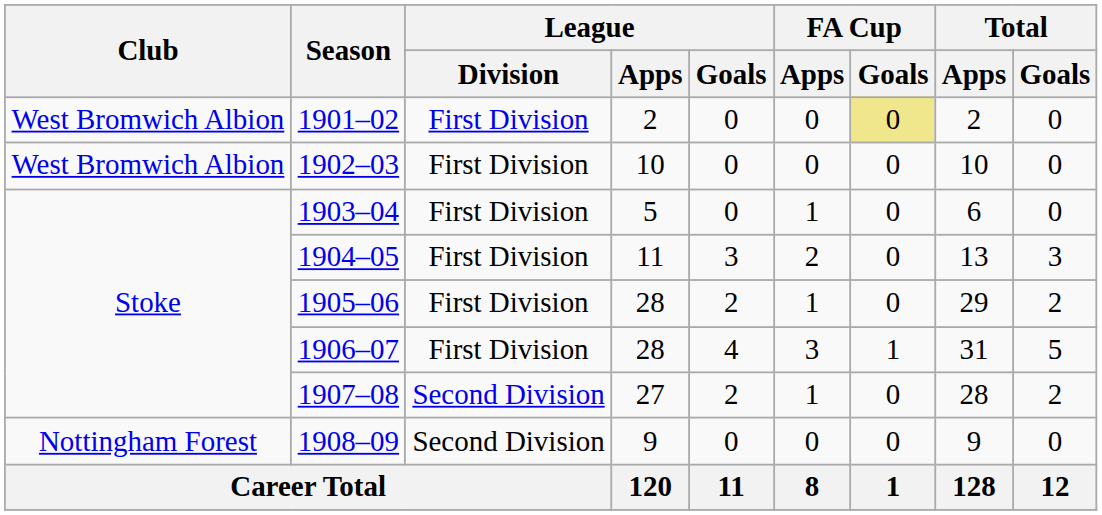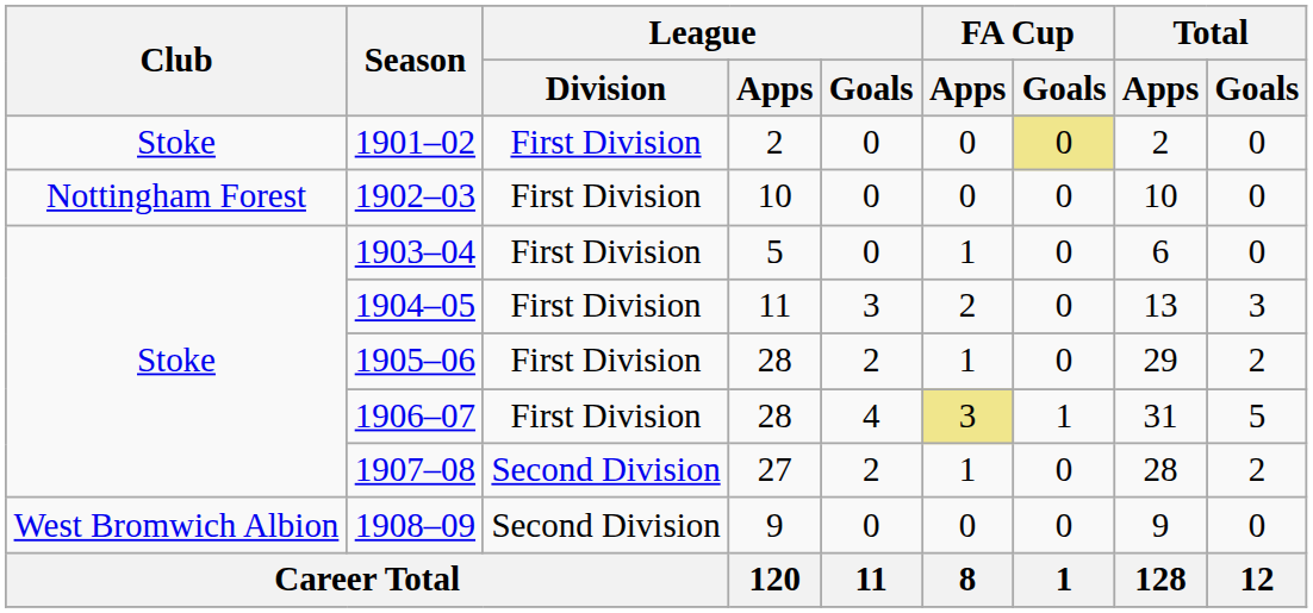 <table class="wikitable" style="text-align: center;">
 <tr>
 <th rowspan="2">Club</th>
 <th rowspan="2">Season</th>
 <th colspan="3">League</th>
 <th colspan="2">FA Cup</th>
 <th colspan="2">Total</th>
 </tr>
 <tr>
 <th>Division</th>
 <th>Apps</th>
 <th>Goals</th>
 <th>Apps</th>
 <th>Goals</th>
 <th>Apps</th>
 <th>Goals</th>
 </tr>
 <tr>
-<td><a href='#'>West Bromwich Albion</a></td>
+<td><a href='#'>Stoke</a></td>
 <td><a href='#'>1901–02</a></td>
 <td><a href='#'>First Division</a></td>
 <td>2</td>
 <td>0</td>
 <td>0</td>
 <td style="background: khaki;">0</td>
 <td>2</td>
 <td>0</td>
 </tr>
 <tr>
-<td><a href='#'>West Bromwich Albion</a></td>
+<td><a href='#'>Nottingham Forest</a></td>
 <td><a href='#'>1902–03</a></td>
 <td>First Division</td>
 <td>10</td>
 <td>0</td>
 <td>0</td>
 <td>0</td>
 <td>10</td>
 <td>0</td>
 </tr>
 <tr>
 <td rowspan="5"><a href='#'>Stoke</a></td>
 <td><a href='#'>1903–04</a></td>
 <td>First Division</td>
 <td>5</td>
 <td>0</td>
 <td>1</td>
 <td>0</td>
 <td>6</td>
 <td>0</td>
 </tr>
 <tr>
 <td><a href='#'>1904–05</a></td>
 <td>First Division</td>
 <td>11</td>
 <td>3</td>
 <td>2</td>
 <td>0</td>
 <td>13</td>
 <td>3</td>
 </tr>
 <tr>
 <td><a href='#'>1905–06</a></td>
 <td>First Division</td>
 <td>28</td>
 <td>2</td>
 <td>1</td>
 <td>0</td>
 <td>29</td>
 <td>2</td>
 </tr>
 <tr>
 <td><a href='#'>1906–07</a></td>
 <td>First Division</td>
 <td>28</td>
 <td>4</td>
-<td>3</td>
+<td style="background: khaki;">3</td>
 <td>1</td>
 <td>31</td>
 <td>5</td>
 </tr>
 <tr>
 <td><a href='#'>1907–08</a></td>
 <td><a href='#'>Second Division</a></td>
 <td>27</td>
 <td>2</td>
 <td>1</td>
 <td>0</td>
 <td>28</td>
 <td>2</td>
 </tr>
 <tr>
-<td><a href='#'>Nottingham Forest</a></td>
+<td><a href='#'>West Bromwich Albion</a></td>
 <td><a href='#'>1908–09</a></td>
 <td>Second Division</td>
 <td>9</td>
 <td>0</td>
 <td>0</td>
 <td>0</td>
 <td>9</td>
 <td>0</td>
 </tr>
 <tr>
 <th colspan="3">Career Total</th>
 <th>120</th>
 <th>11</th>
 <th>8</th>
 <th>1</th>
 <th>128</th>
 <th>12</th>
 </tr>
 </table>
